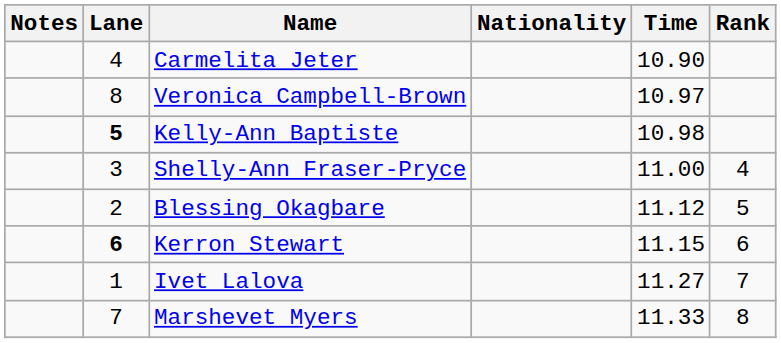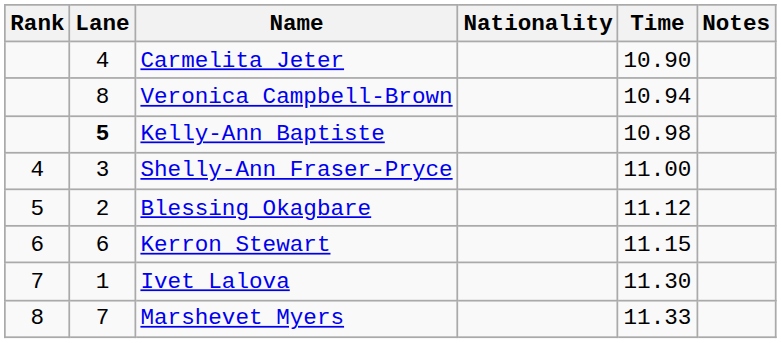 <table class="wikitable sortable" style="text-align:center">
 <tr>
-<th>Notes</th>
+<th>Rank</th>
 <th>Lane</th>
 <th>Name</th>
 <th>Nationality</th>
 <th>Time</th>
-<th>Rank</th>
+<th>Notes</th>
 </tr>
 <tr>
 <td></td>
 <td>4</td>
 <td align=left><a href='#'>Carmelita Jeter</a></td>
 <td align=left></td>
 <td>10.90</td>
 <td></td>
 </tr>
 <tr>
 <td></td>
 <td>8</td>
 <td align=left><a href='#'>Veronica Campbell-Brown</a></td>
 <td align=left></td>
-<td>10.97</td>
+<td>10.94</td>
 <td></td>
 </tr>
 <tr>
 <td></td>
 <td><strong>5</strong></td>
 <td align=left><a href='#'>Kelly-Ann Baptiste</a></td>
 <td align=left></td>
 <td>10.98</td>
 <td></td>
 </tr>
 <tr>
-<td></td>
+<td>4</td>
 <td>3</td>
 <td align=left><a href='#'>Shelly-Ann Fraser-Pryce</a></td>
 <td align=left></td>
 <td>11.00</td>
-<td>4</td>
+<td></td>
 </tr>
 <tr>
-<td></td>
+<td>5</td>
 <td>2</td>
 <td align=left><a href='#'>Blessing Okagbare</a></td>
 <td align=left></td>
 <td>11.12</td>
-<td>5</td>
+<td></td>
 </tr>
 <tr>
-<td></td>
-<td><strong>6</strong></td>
+<td>6</td>
+<td>6</td>
 <td align=left><a href='#'>Kerron Stewart</a></td>
 <td align=left></td>
 <td>11.15</td>
-<td>6</td>
+<td></td>
 </tr>
 <tr>
-<td></td>
+<td>7</td>
 <td>1</td>
 <td align=left><a href='#'>Ivet Lalova</a></td>
 <td align=left></td>
-<td>11.27</td>
-<td>7</td>
+<td>11.30</td>
+<td></td>
 </tr>
 <tr>
-<td></td>
+<td>8</td>
 <td>7</td>
 <td align=left><a href='#'>Marshevet Myers</a></td>
 <td align=left></td>
 <td>11.33</td>
-<td>8</td>
+<td></td>
 </tr>
 </table>
